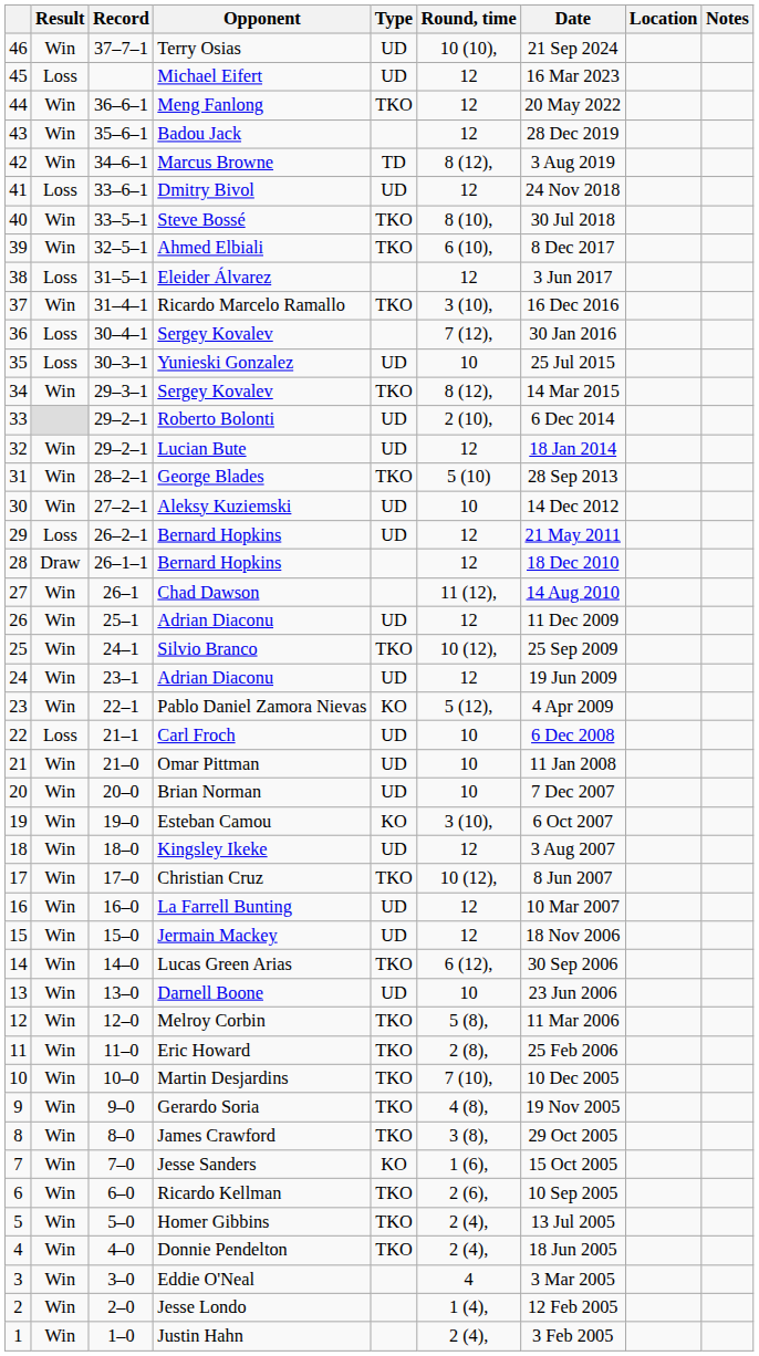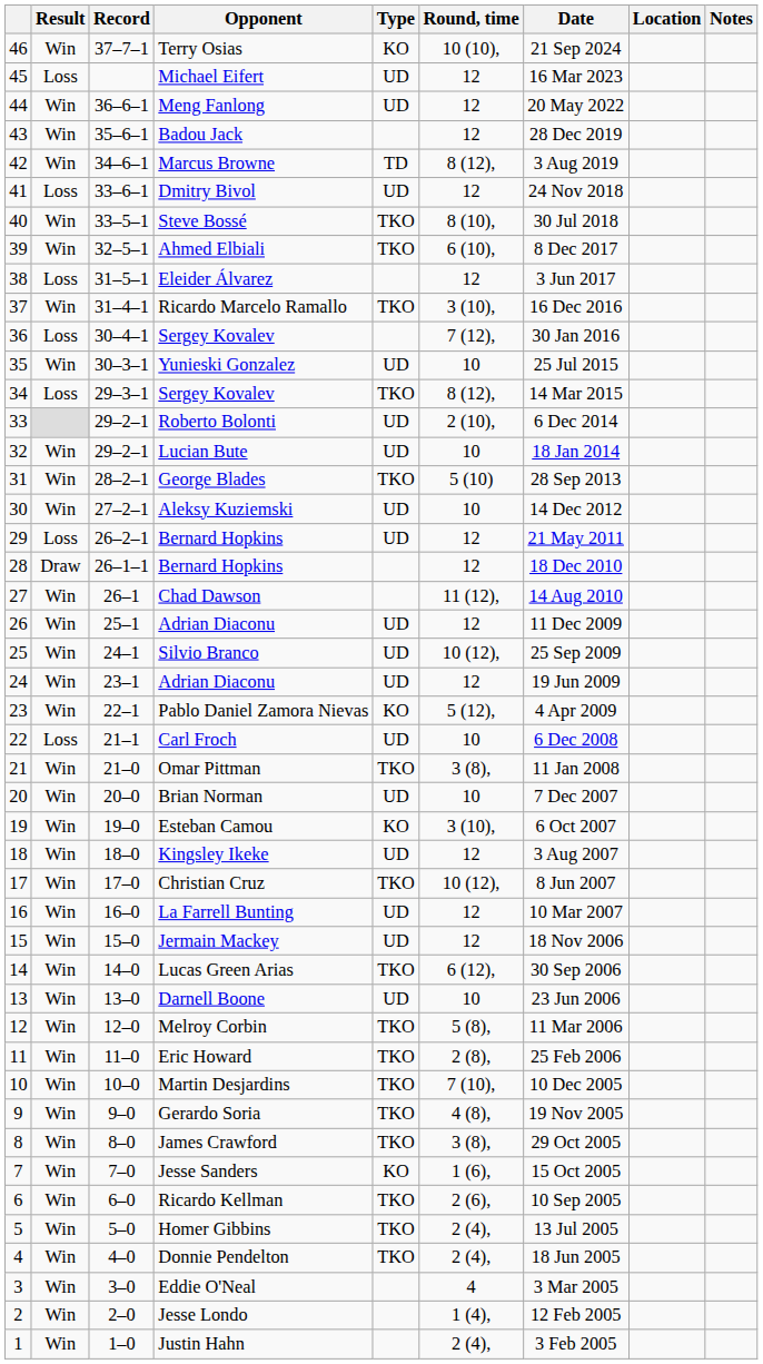 <table class="wikitable" style="text-align:center">
 <tr>
 <th></th>
 <th>Result</th>
 <th>Record</th>
 <th>Opponent</th>
 <th>Type</th>
 <th>Round, time</th>
 <th>Date</th>
 <th>Location</th>
 <th>Notes</th>
 </tr>
 <tr>
 <td>46</td>
 <td>Win</td>
 <td>37–7–1 </td>
 <td align=left>Terry Osias</td>
-<td>UD</td>
+<td>KO</td>
 <td>10 (10), </td>
 <td>21 Sep 2024</td>
 <td align=left></td>
 <td align=left></td>
 </tr>
 <tr>
 <td>45</td>
 <td>Loss</td>
 <td></td>
 <td align=left><a href='#'>Michael Eifert</a></td>
 <td>UD</td>
 <td>12</td>
 <td>16 Mar 2023</td>
 <td align=left></td>
 <td align=left></td>
 </tr>
 <tr>
 <td>44</td>
 <td>Win</td>
 <td>36–6–1 </td>
 <td align=left><a href='#'>Meng Fanlong</a></td>
-<td>TKO</td>
+<td>UD</td>
 <td>12</td>
 <td>20 May 2022</td>
 <td align=left></td>
 <td align=left></td>
 </tr>
 <tr>
 <td>43</td>
 <td>Win</td>
 <td>35–6–1 </td>
 <td align=left><a href='#'>Badou Jack</a></td>
 <td></td>
 <td>12</td>
 <td>28 Dec 2019</td>
 <td align=left></td>
 <td align=left></td>
 </tr>
 <tr>
 <td>42</td>
 <td>Win</td>
 <td>34–6–1 </td>
 <td align=left><a href='#'>Marcus Browne</a></td>
 <td>TD</td>
 <td>8 (12), </td>
 <td>3 Aug 2019</td>
 <td align=left></td>
 <td align=left></td>
 </tr>
 <tr>
 <td>41</td>
 <td>Loss</td>
 <td>33–6–1 </td>
 <td align=left><a href='#'>Dmitry Bivol</a></td>
 <td>UD</td>
 <td>12</td>
 <td>24 Nov 2018</td>
 <td align=left></td>
 <td align=left></td>
 </tr>
 <tr>
 <td>40</td>
 <td>Win</td>
 <td>33–5–1 </td>
 <td align=left><a href='#'>Steve Bossé</a></td>
 <td>TKO</td>
 <td>8 (10), </td>
 <td>30 Jul 2018</td>
 <td align=left></td>
 <td align=left></td>
 </tr>
 <tr>
 <td>39</td>
 <td>Win</td>
 <td>32–5–1 </td>
 <td align=left><a href='#'>Ahmed Elbiali</a></td>
 <td>TKO</td>
 <td>6 (10), </td>
 <td>8 Dec 2017</td>
 <td align=left></td>
 <td align=left></td>
 </tr>
 <tr>
 <td>38</td>
 <td>Loss</td>
 <td>31–5–1 </td>
 <td align=left><a href='#'>Eleider Álvarez</a></td>
 <td></td>
 <td>12</td>
 <td>3 Jun 2017</td>
 <td align=left></td>
 <td align=left></td>
 </tr>
 <tr>
 <td>37</td>
 <td>Win</td>
 <td>31–4–1 </td>
 <td align=left>Ricardo Marcelo Ramallo</td>
 <td>TKO</td>
 <td>3 (10), </td>
 <td>16 Dec 2016</td>
 <td align=left></td>
 <td align=left></td>
 </tr>
 <tr>
 <td>36</td>
 <td>Loss</td>
 <td>30–4–1 </td>
 <td align=left><a href='#'>Sergey Kovalev</a></td>
 <td></td>
 <td>7 (12), </td>
 <td>30 Jan 2016</td>
 <td align=left></td>
 <td align=left></td>
 </tr>
 <tr>
 <td>35</td>
-<td>Loss</td>
+<td>Win</td>
 <td>30–3–1 </td>
 <td align=left><a href='#'>Yunieski Gonzalez</a></td>
 <td>UD</td>
 <td>10</td>
 <td>25 Jul 2015</td>
 <td align=left></td>
 <td align=left></td>
 </tr>
 <tr>
 <td>34</td>
-<td>Win</td>
+<td>Loss</td>
 <td>29–3–1 </td>
 <td align=left><a href='#'>Sergey Kovalev</a></td>
 <td>TKO</td>
 <td>8 (12), </td>
 <td>14 Mar 2015</td>
 <td align=left></td>
 <td align=left></td>
 </tr>
 <tr>
 <td>33</td>
 <td style="background:#DDD"></td>
 <td>29–2–1 </td>
 <td align=left><a href='#'>Roberto Bolonti</a></td>
 <td>UD</td>
 <td>2 (10), </td>
 <td>6 Dec 2014</td>
 <td align=left></td>
 <td align=left></td>
 </tr>
 <tr>
 <td>32</td>
 <td>Win</td>
 <td>29–2–1</td>
 <td align=left><a href='#'>Lucian Bute</a></td>
 <td>UD</td>
-<td>12</td>
+<td>10</td>
 <td><a href='#'>18 Jan 2014</a></td>
 <td align=left></td>
 <td align=left></td>
 </tr>
 <tr>
 <td>31</td>
 <td>Win</td>
 <td>28–2–1</td>
 <td align=left><a href='#'>George Blades</a></td>
 <td>TKO</td>
 <td>5 (10)</td>
 <td>28 Sep 2013</td>
 <td align=left></td>
 <td align=left></td>
 </tr>
 <tr>
 <td>30</td>
 <td>Win</td>
 <td>27–2–1</td>
 <td align=left><a href='#'>Aleksy Kuziemski</a></td>
 <td>UD</td>
 <td>10</td>
 <td>14 Dec 2012</td>
 <td align=left></td>
 <td align=left></td>
 </tr>
 <tr>
 <td>29</td>
 <td>Loss</td>
 <td>26–2–1</td>
 <td align=left><a href='#'>Bernard Hopkins</a></td>
 <td>UD</td>
 <td>12</td>
 <td><a href='#'>21 May 2011</a></td>
 <td align=left></td>
 <td align=left></td>
 </tr>
 <tr>
 <td>28</td>
 <td>Draw</td>
 <td>26–1–1</td>
 <td align=left><a href='#'>Bernard Hopkins</a></td>
 <td></td>
 <td>12</td>
 <td><a href='#'>18 Dec 2010</a></td>
 <td align=left></td>
 <td align=left></td>
 </tr>
 <tr>
 <td>27</td>
 <td>Win</td>
 <td>26–1</td>
 <td align=left><a href='#'>Chad Dawson</a></td>
 <td></td>
 <td>11 (12), </td>
 <td><a href='#'>14 Aug 2010</a></td>
 <td align=left></td>
 <td align=left></td>
 </tr>
 <tr>
 <td>26</td>
 <td>Win</td>
 <td>25–1</td>
 <td align=left><a href='#'>Adrian Diaconu</a></td>
 <td>UD</td>
 <td>12</td>
 <td>11 Dec 2009</td>
 <td align=left></td>
 <td align=left></td>
 </tr>
 <tr>
 <td>25</td>
 <td>Win</td>
 <td>24–1</td>
 <td align=left><a href='#'>Silvio Branco</a></td>
-<td>TKO</td>
+<td>UD</td>
 <td>10 (12), </td>
 <td>25 Sep 2009</td>
 <td align=left></td>
 <td align=left></td>
 </tr>
 <tr>
 <td>24</td>
 <td>Win</td>
 <td>23–1</td>
 <td align=left><a href='#'>Adrian Diaconu</a></td>
 <td>UD</td>
 <td>12</td>
 <td>19 Jun 2009</td>
 <td align=left></td>
 <td align=left></td>
 </tr>
 <tr>
 <td>23</td>
 <td>Win</td>
 <td>22–1</td>
 <td align=left>Pablo Daniel Zamora Nievas</td>
 <td>KO</td>
 <td>5 (12), </td>
 <td>4 Apr 2009</td>
 <td align=left></td>
 <td align=left></td>
 </tr>
 <tr>
 <td>22</td>
 <td>Loss</td>
 <td>21–1</td>
 <td align=left><a href='#'>Carl Froch</a></td>
 <td>UD</td>
 <td>10</td>
 <td><a href='#'>6 Dec 2008</a></td>
 <td align=left></td>
 <td align=left></td>
 </tr>
 <tr>
 <td>21</td>
 <td>Win</td>
 <td>21–0</td>
 <td align=left>Omar Pittman</td>
-<td>UD</td>
-<td>10</td>
+<td>TKO</td>
+<td>3 (8), </td>
 <td>11 Jan 2008</td>
 <td align=left></td>
 <td align=left></td>
 </tr>
 <tr>
 <td>20</td>
 <td>Win</td>
 <td>20–0</td>
 <td align=left>Brian Norman</td>
 <td>UD</td>
 <td>10</td>
 <td>7 Dec 2007</td>
 <td align=left></td>
 <td align=left></td>
 </tr>
 <tr>
 <td>19</td>
 <td>Win</td>
 <td>19–0</td>
 <td align=left>Esteban Camou</td>
 <td>KO</td>
 <td>3 (10), </td>
 <td>6 Oct 2007</td>
 <td align=left></td>
 <td align=left></td>
 </tr>
 <tr>
 <td>18</td>
 <td>Win</td>
 <td>18–0</td>
 <td align=left><a href='#'>Kingsley Ikeke</a></td>
 <td>UD</td>
 <td>12</td>
 <td>3 Aug 2007</td>
 <td align=left></td>
 <td align=left></td>
 </tr>
 <tr>
 <td>17</td>
 <td>Win</td>
 <td>17–0</td>
 <td align=left>Christian Cruz</td>
 <td>TKO</td>
 <td>10 (12), </td>
 <td>8 Jun 2007</td>
 <td align=left></td>
 <td align=left></td>
 </tr>
 <tr>
 <td>16</td>
 <td>Win</td>
 <td>16–0</td>
 <td align=left><a href='#'>La Farrell Bunting</a></td>
 <td>UD</td>
 <td>12</td>
 <td>10 Mar 2007</td>
 <td align=left></td>
 <td align=left></td>
 </tr>
 <tr>
 <td>15</td>
 <td>Win</td>
 <td>15–0</td>
 <td align=left><a href='#'>Jermain Mackey</a></td>
 <td>UD</td>
 <td>12</td>
 <td>18 Nov 2006</td>
 <td align=left></td>
 <td align=left></td>
 </tr>
 <tr>
 <td>14</td>
 <td>Win</td>
 <td>14–0</td>
 <td align=left>Lucas Green Arias</td>
 <td>TKO</td>
 <td>6 (12), </td>
 <td>30 Sep 2006</td>
 <td align=left></td>
 <td align=left></td>
 </tr>
 <tr>
 <td>13</td>
 <td>Win</td>
 <td>13–0</td>
 <td align=left><a href='#'>Darnell Boone</a></td>
 <td>UD</td>
 <td>10</td>
 <td>23 Jun 2006</td>
 <td align=left></td>
 <td align=left></td>
 </tr>
 <tr>
 <td>12</td>
 <td>Win</td>
 <td>12–0</td>
 <td align=left>Melroy Corbin</td>
 <td>TKO</td>
 <td>5 (8), </td>
 <td>11 Mar 2006</td>
 <td align=left></td>
 <td align=left></td>
 </tr>
 <tr>
 <td>11</td>
 <td>Win</td>
 <td>11–0</td>
 <td align=left>Eric Howard</td>
 <td>TKO</td>
 <td>2 (8), </td>
 <td>25 Feb 2006</td>
 <td align=left></td>
 <td align=left></td>
 </tr>
 <tr>
 <td>10</td>
 <td>Win</td>
 <td>10–0</td>
 <td align=left>Martin Desjardins</td>
 <td>TKO</td>
 <td>7 (10), </td>
 <td>10 Dec 2005</td>
 <td align=left></td>
 <td align=left></td>
 </tr>
 <tr>
 <td>9</td>
 <td>Win</td>
 <td>9–0</td>
 <td align=left>Gerardo Soria</td>
 <td>TKO</td>
 <td>4 (8), </td>
 <td>19 Nov 2005</td>
 <td align=left></td>
 <td align=left></td>
 </tr>
 <tr>
 <td>8</td>
 <td>Win</td>
 <td>8–0</td>
 <td align=left>James Crawford</td>
 <td>TKO</td>
 <td>3 (8), </td>
 <td>29 Oct 2005</td>
 <td align=left></td>
 <td align=left></td>
 </tr>
 <tr>
 <td>7</td>
 <td>Win</td>
 <td>7–0</td>
 <td align=left>Jesse Sanders</td>
 <td>KO</td>
 <td>1 (6), </td>
 <td>15 Oct 2005</td>
 <td align=left></td>
 <td align=left></td>
 </tr>
 <tr>
 <td>6</td>
 <td>Win</td>
 <td>6–0</td>
 <td align=left>Ricardo Kellman</td>
 <td>TKO</td>
 <td>2 (6), </td>
 <td>10 Sep 2005</td>
 <td align=left></td>
 <td align=left></td>
 </tr>
 <tr>
 <td>5</td>
 <td>Win</td>
 <td>5–0</td>
 <td align=left>Homer Gibbins</td>
 <td>TKO</td>
 <td>2 (4), </td>
 <td>13 Jul 2005</td>
 <td align=left></td>
 <td align=left></td>
 </tr>
 <tr>
 <td>4</td>
 <td>Win</td>
 <td>4–0</td>
 <td align=left>Donnie Pendelton</td>
 <td>TKO</td>
 <td>2 (4), </td>
 <td>18 Jun 2005</td>
 <td align=left></td>
 <td align=left></td>
 </tr>
 <tr>
 <td>3</td>
 <td>Win</td>
 <td>3–0</td>
 <td align=left>Eddie O'Neal</td>
 <td></td>
 <td>4</td>
 <td>3 Mar 2005</td>
 <td align=left></td>
 <td align=left></td>
 </tr>
 <tr>
 <td>2</td>
 <td>Win</td>
 <td>2–0</td>
 <td align=left>Jesse Londo</td>
 <td></td>
 <td>1 (4), </td>
 <td>12 Feb 2005</td>
 <td align=left></td>
 <td align=left></td>
 </tr>
 <tr>
 <td>1</td>
 <td>Win</td>
 <td>1–0</td>
 <td align=left>Justin Hahn</td>
 <td></td>
 <td>2 (4), </td>
 <td>3 Feb 2005</td>
 <td align=left></td>
 <td align=left></td>
 </tr>
 </table>
